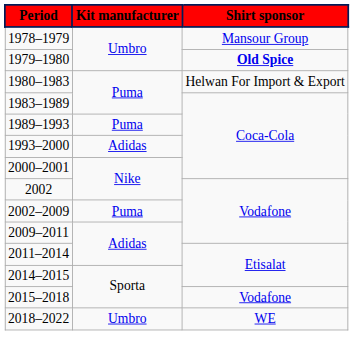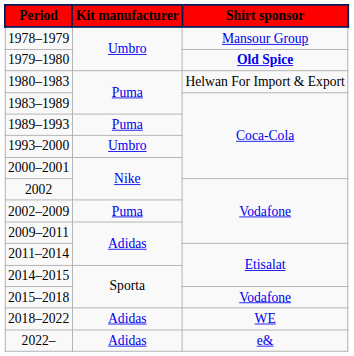 <table class="wikitable" style="text-align: center">
 <tr>
 <th style="background-color:red; color:solid #001C58; border:2px solid #001C58;" scope="col">Period</th>
 <th style="background-color:red; color:solid #001C58; border:2px solid #001C58;" scope="col">Kit manufacturer</th>
 <th style="background-color:red; color:solid #001C58; border:2px solid #001C58;" scope="col">Shirt sponsor</th>
 </tr>
 <tr>
 <td>1978–1979</td>
 <td rowspan=2><a href='#'>Umbro</a></td>
 <td><a href='#'>Mansour Group</a></td>
 </tr>
 <tr>
 <td>1979–1980</td>
 <td><strong><a href='#'>Old Spice</a></strong></td>
 </tr>
 <tr>
 <td>1980–1983</td>
 <td rowspan=2><a href='#'>Puma</a></td>
 <td>Helwan For Import & Export</td>
 </tr>
 <tr>
 <td>1983–1989</td>
 <td rowspan=4><a href='#'>Coca-Cola</a></td>
 </tr>
 <tr>
 <td>1989–1993</td>
 <td><a href='#'>Puma</a></td>
 </tr>
 <tr>
 <td>1993–2000</td>
-<td><a href='#'>Adidas</a></td>
+<td><a href='#'>Umbro</a></td>
 </tr>
 <tr>
 <td>2000–2001</td>
 <td rowspan=2><a href='#'>Nike</a></td>
 </tr>
 <tr>
 <td>2002</td>
 <td rowspan=3><a href='#'>Vodafone</a></td>
 </tr>
 <tr>
 <td>2002–2009</td>
 <td><a href='#'>Puma</a></td>
 </tr>
 <tr>
 <td>2009–2011</td>
 <td rowspan=2><a href='#'>Adidas</a></td>
 </tr>
 <tr>
 <td>2011–2014</td>
 <td rowspan=2><a href='#'>Etisalat</a></td>
 </tr>
 <tr>
 <td>2014–2015</td>
 <td rowspan=2>Sporta</td>
 </tr>
 <tr>
 <td>2015–2018</td>
 <td><a href='#'>Vodafone</a></td>
 </tr>
 <tr>
 <td>2018–2022</td>
-<td><a href='#'>Umbro</a></td>
+<td><a href='#'>Adidas</a></td>
 <td><a href='#'>WE</a></td>
 </tr>
+<tr>
+<td>2022–</td>
+<td><a href='#'>Adidas</a></td>
+<td><a href='#'>e&</a></td>
+</tr>
 </table>
